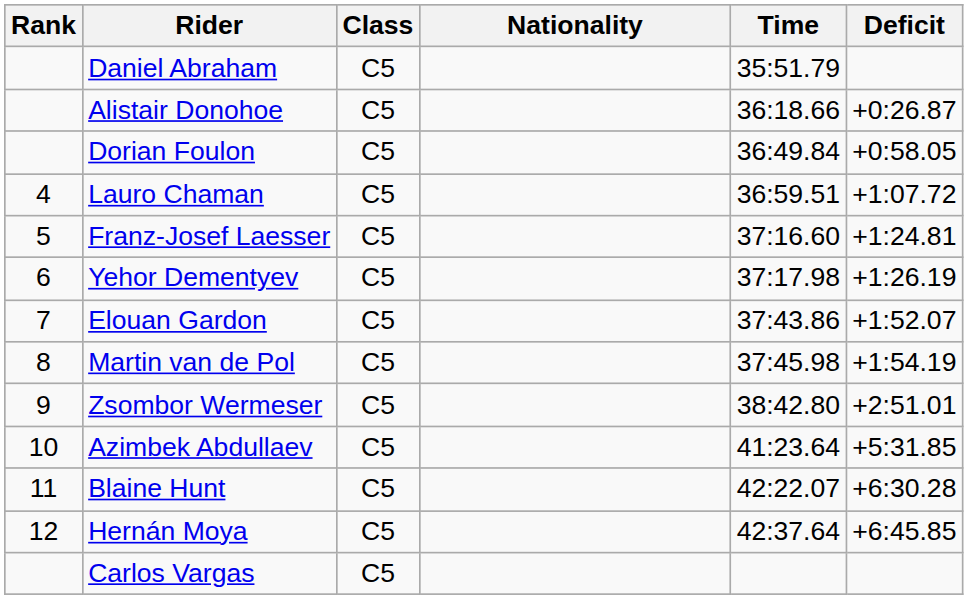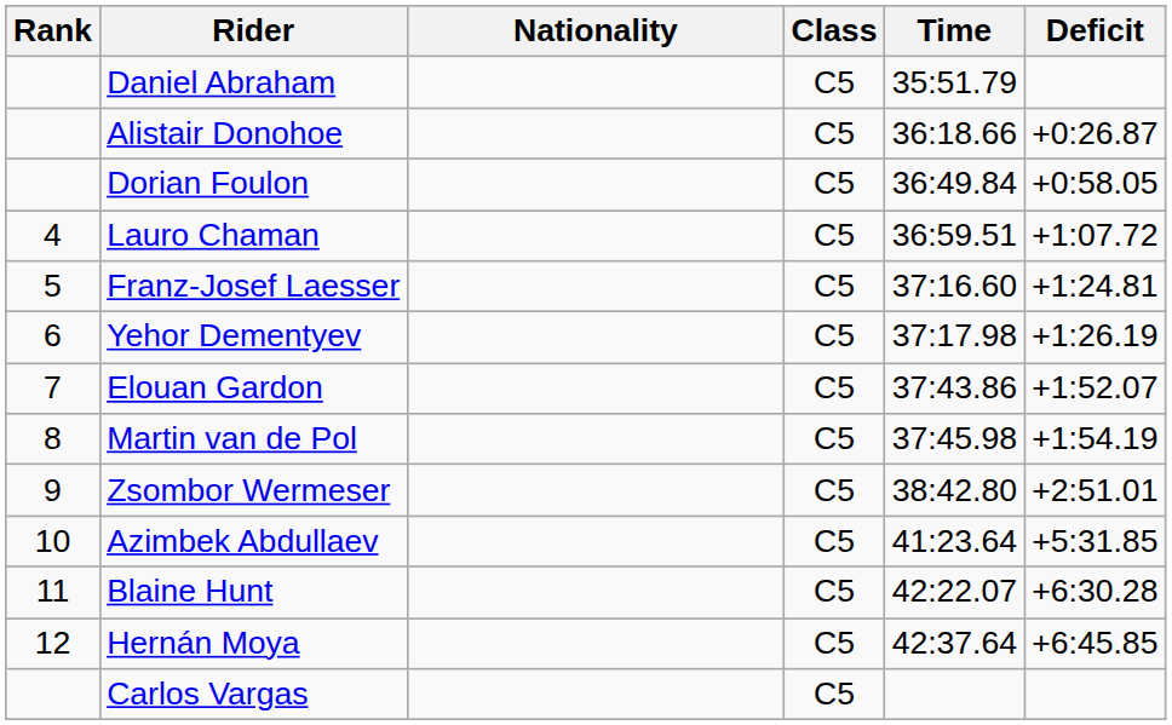 <table class="wikitable sortable" style="text-align:center">
 <tr>
 <th width=20>Rank</th>
 <th>Rider</th>
+<th width="180">Nationality</th>
 <th>Class</th>
-<th width="180">Nationality</th>
 <th>Time</th>
 <th>Deficit</th>
 </tr>
 <tr>
 <td></td>
 <td align=left><a href='#'>Daniel Abraham</a></td>
+<td align=left></td>
 <td>C5</td>
-<td align=left></td>
 <td>35:51.79</td>
 <td></td>
 </tr>
 <tr>
 <td></td>
 <td align=left><a href='#'>Alistair Donohoe</a></td>
+<td align=left></td>
 <td>C5</td>
-<td align=left></td>
 <td>36:18.66</td>
 <td>+0:26.87</td>
 </tr>
 <tr>
 <td></td>
 <td align=left><a href='#'>Dorian Foulon</a></td>
+<td align=left></td>
 <td>C5</td>
-<td align=left></td>
 <td>36:49.84</td>
 <td>+0:58.05</td>
 </tr>
 <tr>
 <td>4</td>
 <td align=left><a href='#'>Lauro Chaman</a></td>
+<td align=left></td>
 <td>C5</td>
-<td align=left></td>
 <td>36:59.51</td>
 <td>+1:07.72</td>
 </tr>
 <tr>
 <td>5</td>
 <td align=left><a href='#'>Franz-Josef Laesser</a></td>
+<td align=left></td>
 <td>C5</td>
-<td align=left></td>
 <td>37:16.60</td>
 <td>+1:24.81</td>
 </tr>
 <tr>
 <td>6</td>
 <td align=left><a href='#'>Yehor Dementyev</a></td>
+<td align=left></td>
 <td>C5</td>
-<td align=left></td>
 <td>37:17.98</td>
 <td>+1:26.19</td>
 </tr>
 <tr>
 <td>7</td>
 <td align=left><a href='#'>Elouan Gardon</a></td>
+<td align=left></td>
 <td>C5</td>
-<td align=left></td>
 <td>37:43.86</td>
 <td>+1:52.07</td>
 </tr>
 <tr>
 <td>8</td>
 <td align=left><a href='#'>Martin van de Pol</a></td>
+<td align=left></td>
 <td>C5</td>
-<td align=left></td>
 <td>37:45.98</td>
 <td>+1:54.19</td>
 </tr>
 <tr>
 <td>9</td>
 <td align=left><a href='#'>Zsombor Wermeser</a></td>
+<td align=left></td>
 <td>C5</td>
-<td align=left></td>
 <td>38:42.80</td>
 <td>+2:51.01</td>
 </tr>
 <tr>
 <td>10</td>
 <td align=left><a href='#'>Azimbek Abdullaev</a></td>
+<td align=left></td>
 <td>C5</td>
-<td align=left></td>
 <td>41:23.64</td>
 <td>+5:31.85</td>
 </tr>
 <tr>
 <td>11</td>
 <td align=left><a href='#'>Blaine Hunt</a></td>
+<td align=left></td>
 <td>C5</td>
-<td align=left></td>
 <td>42:22.07</td>
 <td>+6:30.28</td>
 </tr>
 <tr>
 <td>12</td>
 <td align=left><a href='#'>Hernán Moya</a></td>
+<td align=left></td>
 <td>C5</td>
-<td align=left></td>
 <td>42:37.64</td>
 <td>+6:45.85</td>
 </tr>
 <tr>
 <td></td>
 <td align=left><a href='#'>Carlos Vargas</a></td>
+<td align=left></td>
 <td>C5</td>
-<td align=left></td>
 <td></td>
 <td></td>
 </tr>
 </table>
